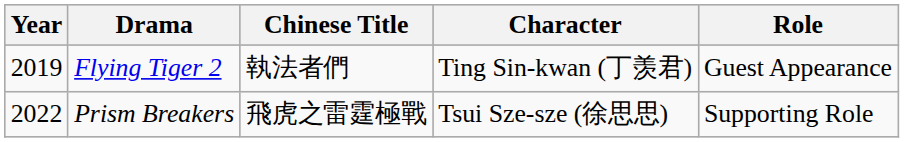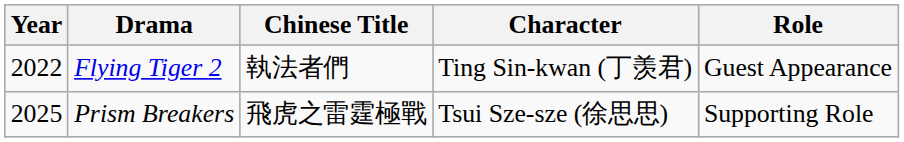 <table class="wikitable">
 <tr>
 <th>Year</th>
 <th>Drama</th>
 <th>Chinese Title</th>
 <th>Character</th>
 <th>Role</th>
 </tr>
 <tr>
-<td>2019</td>
+<td>2022</td>
 <td><em><a href='#'>Flying Tiger 2</a></em></td>
 <td>執法者們</td>
 <td>Ting Sin-kwan (丁羡君)</td>
 <td>Guest Appearance</td>
 </tr>
 <tr>
-<td>2022</td>
+<td>2025</td>
 <td><em>Prism Breakers</em></td>
 <td>飛虎之雷霆極戰</td>
 <td>Tsui Sze-sze (徐思思)</td>
 <td>Supporting Role</td>
 </tr>
 </table>
